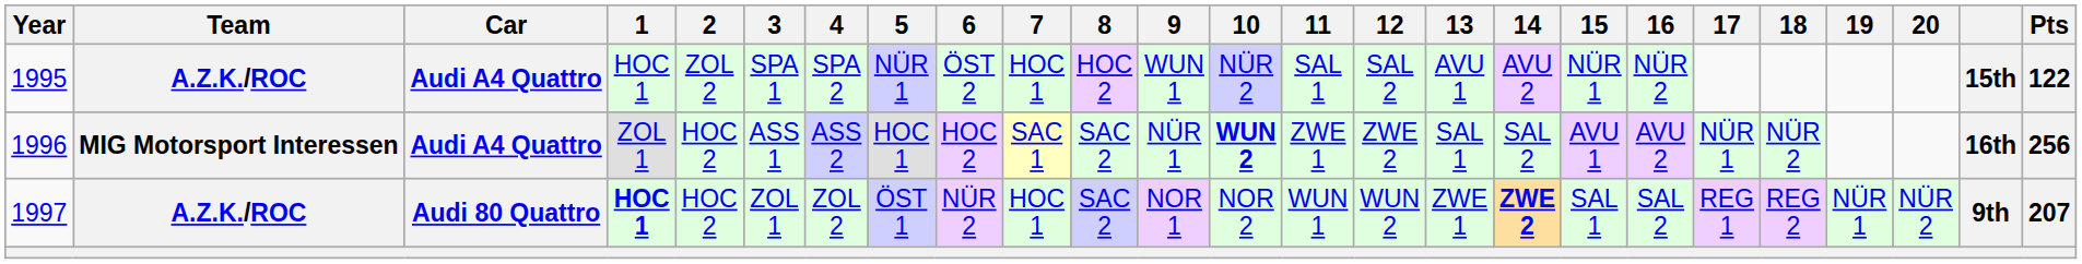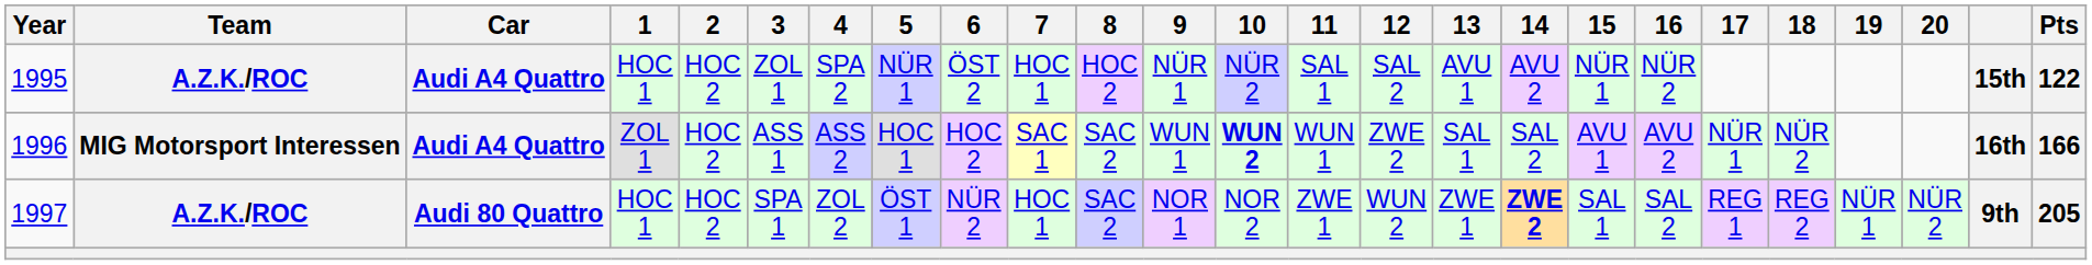 <table class="wikitable" style="text-align:center; font-size:85%">
 <tr>
 <th>Year</th>
 <th>Team</th>
 <th>Car</th>
 <th>1</th>
 <th>2</th>
 <th>3</th>
 <th>4</th>
 <th>5</th>
 <th>6</th>
 <th>7</th>
 <th>8</th>
 <th>9</th>
 <th>10</th>
 <th>11</th>
 <th>12</th>
 <th>13</th>
 <th>14</th>
 <th>15</th>
 <th>16</th>
 <th>17</th>
 <th>18</th>
 <th>19</th>
 <th>20</th>
 <th></th>
 <th>Pts</th>
 </tr>
 <tr>
 <td><a href='#'>1995</a></td>
 <th><a href='#'>A.Z.K.</a>/<a href='#'>ROC</a></th>
 <th><a href='#'>Audi A4 Quattro</a></th>
 <td style="background:#DFFFDF;"><a href='#'>HOC<br>1</a><br></td>
-<td style="background:#DFFFDF;"><a href='#'>ZOL<br>2</a><br></td>
-<td style="background:#DFFFDF;"><a href='#'>SPA<br>1</a><br></td>
+<td style="background:#DFFFDF;"><a href='#'>HOC<br>2</a><br></td>
+<td style="background:#DFFFDF;"><a href='#'>ZOL<br>1</a><br></td>
 <td style="background:#DFFFDF;"><a href='#'>SPA<br>2</a><br></td>
 <td style="background:#CFCFFF;"><a href='#'>NÜR<br>1</a><br></td>
 <td style="background:#DFFFDF;"><a href='#'>ÖST<br>2</a><br></td>
 <td style="background:#DFFFDF;"><a href='#'>HOC<br>1</a><br></td>
 <td style="background:#EFCFFF;"><a href='#'>HOC<br>2</a><br></td>
-<td style="background:#DFFFDF;"><a href='#'>WUN<br>1</a><br></td>
+<td style="background:#DFFFDF;"><a href='#'>NÜR<br>1</a><br></td>
 <td style="background:#CFCFFF;"><a href='#'>NÜR<br>2</a><br></td>
 <td style="background:#DFFFDF;"><a href='#'>SAL<br>1</a><br></td>
 <td style="background:#DFFFDF;"><a href='#'>SAL<br>2</a><br></td>
 <td style="background:#DFFFDF;"><a href='#'>AVU<br>1</a><br></td>
 <td style="background:#EFCFFF;"><a href='#'>AVU<br>2</a><br></td>
 <td style="background:#DFFFDF;"><a href='#'>NÜR<br>1</a><br></td>
 <td style="background:#DFFFDF;"><a href='#'>NÜR<br>2</a><br></td>
 <td></td>
 <td></td>
 <td></td>
 <td></td>
 <th>15th</th>
 <th>122</th>
 </tr>
 <tr>
 <td><a href='#'>1996</a></td>
 <th>MIG Motorsport Interessen</th>
 <th><a href='#'>Audi A4 Quattro</a></th>
 <td style="background:#DFDFDF;"><a href='#'>ZOL<br>1</a><br></td>
 <td style="background:#DFFFDF;"><a href='#'>HOC<br>2</a><br></td>
 <td style="background:#DFFFDF;"><a href='#'>ASS<br>1</a><br></td>
 <td style="background:#CFCFFF;"><a href='#'>ASS<br>2</a><br></td>
 <td style="background:#DFDFDF;"><a href='#'>HOC<br>1</a><br></td>
 <td style="background:#EFCFFF;"><a href='#'>HOC<br>2</a><br></td>
 <td style="background:#FFFFBF;"><a href='#'>SAC<br>1</a><br></td>
 <td style="background:#DFFFDF;"><a href='#'>SAC<br>2</a><br></td>
-<td style="background:#DFFFDF;"><a href='#'>NÜR<br>1</a><br></td>
+<td style="background:#DFFFDF;"><a href='#'>WUN<br>1</a><br></td>
 <td style="background:#DFFFDF;"><strong><a href='#'>WUN<br>2</a><br></strong></td>
-<td style="background:#DFFFDF;"><a href='#'>ZWE<br>1</a><br></td>
+<td style="background:#DFFFDF;"><a href='#'>WUN<br>1</a><br></td>
 <td style="background:#DFFFDF;"><a href='#'>ZWE<br>2</a><br></td>
 <td style="background:#DFFFDF;"><a href='#'>SAL<br>1</a><br></td>
 <td style="background:#DFFFDF;"><a href='#'>SAL<br>2</a><br></td>
 <td style="background:#EFCFFF;"><a href='#'>AVU<br>1</a><br></td>
 <td style="background:#EFCFFF;"><a href='#'>AVU<br>2</a><br></td>
 <td style="background:#DFFFDF;"><a href='#'>NÜR<br>1</a><br></td>
 <td style="background:#DFFFDF;"><a href='#'>NÜR<br>2</a><br></td>
 <td></td>
 <td></td>
 <th>16th</th>
-<th>256</th>
+<th>166</th>
 </tr>
 <tr>
 <td><a href='#'>1997</a></td>
 <th><a href='#'>A.Z.K.</a>/<a href='#'>ROC</a></th>
 <th><a href='#'>Audi 80 Quattro</a></th>
-<td style="background:#DFFFDF;"><strong><a href='#'>HOC<br>1</a><br></strong></td>
+<td style="background:#DFFFDF;"><a href='#'>HOC<br>1</a><br></td>
 <td style="background:#DFFFDF;"><a href='#'>HOC<br>2</a><br></td>
-<td style="background:#DFFFDF;"><a href='#'>ZOL<br>1</a><br></td>
+<td style="background:#DFFFDF;"><a href='#'>SPA<br>1</a><br></td>
 <td style="background:#DFFFDF;"><a href='#'>ZOL<br>2</a><br></td>
 <td style="background:#CFCFFF;"><a href='#'>ÖST<br>1</a><br></td>
 <td style="background:#EFCFFF;"><a href='#'>NÜR<br>2</a><br></td>
 <td style="background:#DFFFDF;"><a href='#'>HOC<br>1</a><br></td>
 <td style="background:#CFCFFF;"><a href='#'>SAC<br>2</a><br></td>
 <td style="background:#EFCFFF;"><a href='#'>NOR<br>1</a><br></td>
 <td style="background:#DFFFDF;"><a href='#'>NOR<br>2</a><br></td>
-<td style="background:#DFFFDF;"><a href='#'>WUN<br>1</a><br></td>
+<td style="background:#DFFFDF;"><a href='#'>ZWE<br>1</a><br></td>
 <td style="background:#DFFFDF;"><a href='#'>WUN<br>2</a><br></td>
 <td style="background:#DFFFDF;"><a href='#'>ZWE<br>1</a><br></td>
 <td style="background:#FFDF9F;"><strong><a href='#'>ZWE<br>2</a><br></strong></td>
 <td style="background:#DFFFDF;"><a href='#'>SAL<br>1</a><br></td>
 <td style="background:#DFFFDF;"><a href='#'>SAL<br>2</a><br></td>
 <td style="background:#EFCFFF;"><a href='#'>REG<br>1</a><br></td>
 <td style="background:#EFCFFF;"><a href='#'>REG<br>2</a><br></td>
 <td style="background:#DFFFDF;"><a href='#'>NÜR<br>1</a><br></td>
 <td style="background:#DFFFDF;"><a href='#'>NÜR<br>2</a><br></td>
 <th>9th</th>
-<th>207</th>
+<th>205</th>
 </tr>
 <tr>
 <th colspan="25"></th>
 </tr>
 </table>
